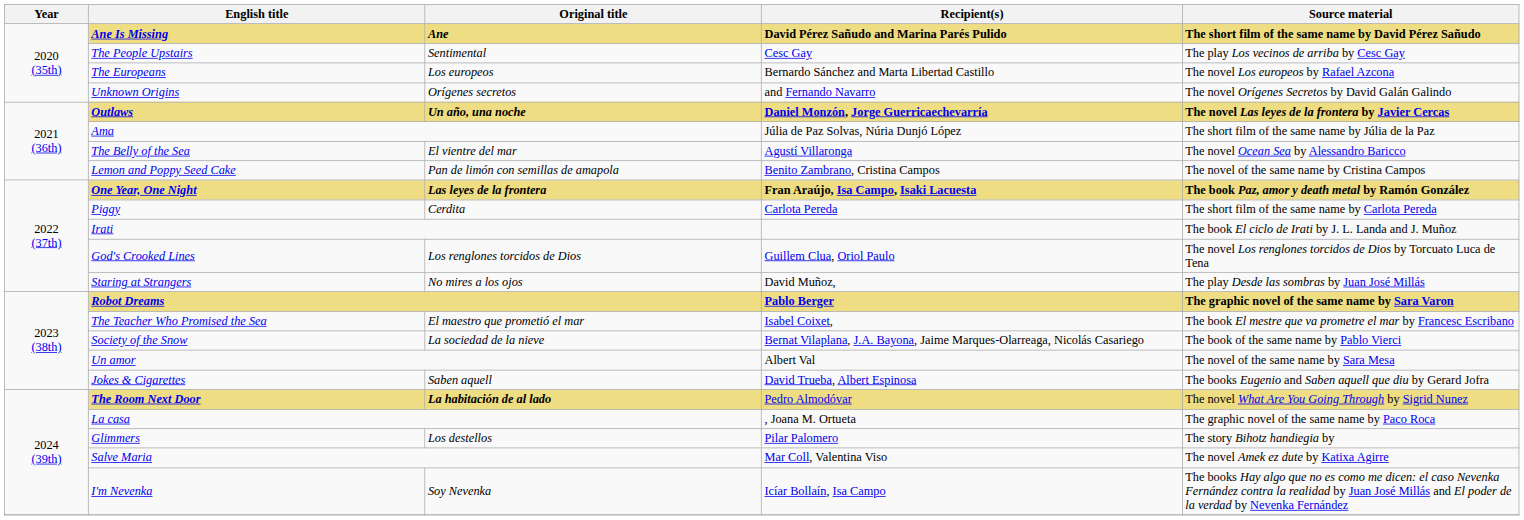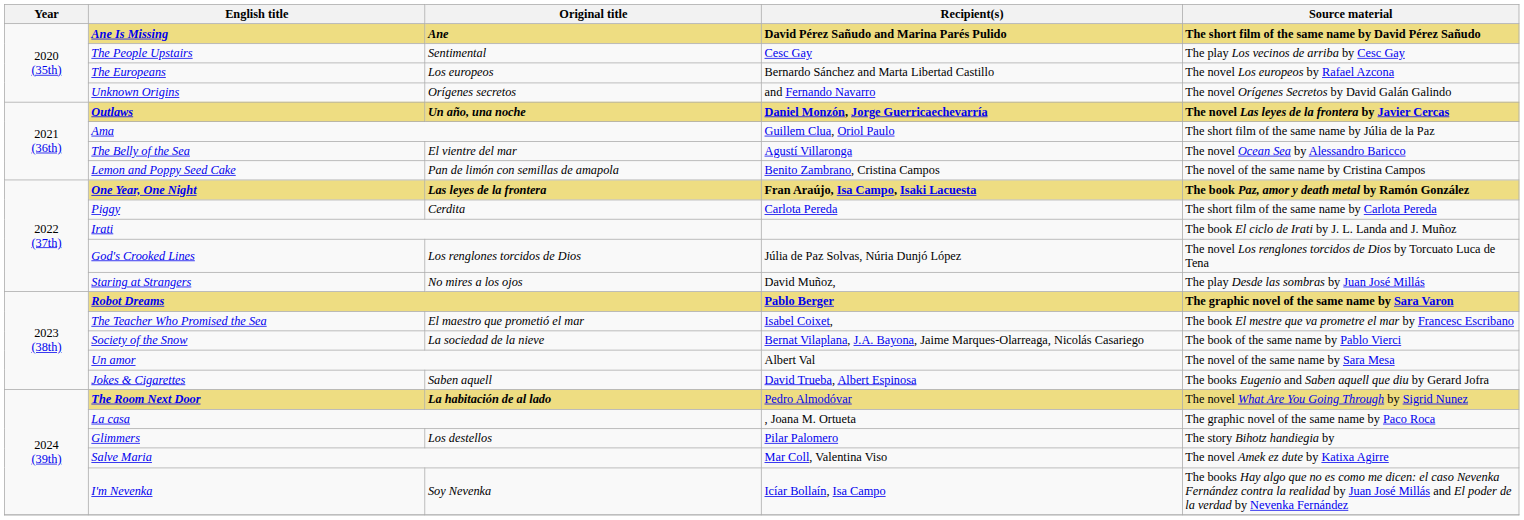 <table class="wikitable sortable" style="text-align:left;"style="width:95%">
 <tr>
 <th scope="col" style="width:5%;">Year</th>
 <th scope="col" style="width:20%;">English title</th>
 <th scope="col" style="width:20%;">Original title</th>
 <th scope="col" style="width:25%;">Recipient(s)</th>
 <th scope="col" style="width:20%;">Source material</th>
 </tr>
 <tr>
 <td rowspan="4" style="text-align:center;">2020<br><a href='#'>(35th)</a><br></td>
 <td style="background:#eedd82;"><strong><em><a href='#'>Ane Is Missing</a></em></strong></td>
 <td style="background:#eedd82;"><strong><em>Ane</em></strong></td>
 <td style="background:#eedd82;"><strong>David Pérez Sañudo and Marina Parés Pulido</strong></td>
 <td style="background:#eedd82;"><strong>The short film of the same name by David Pérez Sañudo</strong></td>
 </tr>
 <tr>
 <td><em><a href='#'>The People Upstairs</a></em></td>
 <td><em>Sentimental</em></td>
 <td><a href='#'>Cesc Gay</a></td>
 <td>The play <em>Los vecinos de arriba</em> by <a href='#'>Cesc Gay</a></td>
 </tr>
 <tr>
 <td><em><a href='#'>The Europeans</a></em></td>
 <td><em>Los europeos</em></td>
 <td>Bernardo Sánchez and Marta Libertad Castillo</td>
 <td>The novel <em>Los europeos</em> by <a href='#'>Rafael Azcona</a></td>
 </tr>
 <tr>
 <td><em><a href='#'>Unknown Origins</a></em></td>
 <td><em>Orígenes secretos</em></td>
 <td> and <a href='#'>Fernando Navarro</a></td>
 <td>The novel <em>Orígenes Secretos</em> by David Galán Galindo</td>
 </tr>
 <tr>
 <td rowspan="4" style="text-align:center;">2021<br><a href='#'>(36th)</a><br></td>
 <td style="background:#eedd82;"><strong><em><a href='#'>Outlaws</a></em></strong></td>
 <td style="background:#eedd82;"><strong><em>Un año, una noche</em></strong></td>
 <td style="background:#eedd82;"><strong><a href='#'>Daniel Monzón</a>, <a href='#'>Jorge Guerricaechevarría</a></strong></td>
 <td style="background:#eedd82;"><strong>The novel <em>Las leyes de la frontera</em> by <a href='#'>Javier Cercas</a></strong></td>
 </tr>
 <tr>
 <td colspan="2"><em><a href='#'>Ama</a></em></td>
-<td>Júlia de Paz Solvas, Núria Dunjó López</td>
+<td><a href='#'>Guillem Clua</a>, <a href='#'>Oriol Paulo</a></td>
 <td>The short film of the same name by Júlia de la Paz</td>
 </tr>
 <tr>
 <td><em><a href='#'>The Belly of the Sea</a></em></td>
 <td><em>El vientre del mar</em></td>
 <td><a href='#'>Agustí Villaronga</a></td>
 <td>The novel <em><a href='#'>Ocean Sea</a></em> by <a href='#'>Alessandro Baricco</a></td>
 </tr>
 <tr>
 <td><em><a href='#'>Lemon and Poppy Seed Cake</a></em></td>
 <td><em>Pan de limón con semillas de amapola</em></td>
 <td><a href='#'>Benito Zambrano</a>, Cristina Campos</td>
 <td>The novel of the same name by Cristina Campos</td>
 </tr>
 <tr>
 <td rowspan="5" style="text-align:center;">2022<br><a href='#'>(37th)</a><br></td>
 <td style="background:#eedd82;"><strong><em><a href='#'>One Year, One Night</a></em></strong></td>
 <td style="background:#eedd82;"><strong><em>Las leyes de la frontera</em></strong></td>
 <td style="background:#eedd82;"><strong>Fran Araújo, <a href='#'>Isa Campo</a>, <a href='#'>Isaki Lacuesta</a></strong></td>
 <td style="background:#eedd82;"><strong>The book <em>Paz, amor y death metal</em> by Ramón González</strong></td>
 </tr>
 <tr>
 <td><em><a href='#'>Piggy</a></em></td>
 <td><em>Cerdita</em></td>
 <td><a href='#'>Carlota Pereda</a></td>
 <td>The short film of the same name by <a href='#'>Carlota Pereda</a></td>
 </tr>
 <tr>
 <td colspan="2"><em><a href='#'>Irati</a></em></td>
 <td></td>
 <td>The book <em>El ciclo de Irati</em> by J. L. Landa and J. Muñoz</td>
 </tr>
 <tr>
 <td><em><a href='#'>God's Crooked Lines</a></em></td>
 <td><em>Los renglones torcidos de Dios</em></td>
-<td><a href='#'>Guillem Clua</a>, <a href='#'>Oriol Paulo</a></td>
+<td>Júlia de Paz Solvas, Núria Dunjó López</td>
 <td>The novel <em>Los renglones torcidos de Dios</em> by Torcuato Luca de Tena</td>
 </tr>
 <tr>
 <td><em><a href='#'>Staring at Strangers</a></em></td>
 <td><em>No mires a los ojos</em></td>
 <td>David Muñoz, </td>
 <td>The play <em>Desde las sombras</em> by <a href='#'>Juan José Millás</a></td>
 </tr>
 <tr>
 <td rowspan="5" style="text-align:center;">2023<br><a href='#'>(38th)</a><br></td>
 <td style="background:#eedd82;" colspan="2"><strong><em><a href='#'>Robot Dreams</a></em></strong></td>
 <td style="background:#eedd82;"><strong><a href='#'>Pablo Berger</a></strong></td>
 <td style="background:#eedd82;"><strong>The graphic novel of the same name by <a href='#'>Sara Varon</a></strong></td>
 </tr>
 <tr>
 <td><em><a href='#'>The Teacher Who Promised the Sea</a></em></td>
 <td><em>El maestro que prometió el mar</em></td>
 <td><a href='#'>Isabel Coixet</a>, </td>
 <td>The book <em>El mestre que va prometre el mar</em> by <a href='#'>Francesc Escribano</a></td>
 </tr>
 <tr>
 <td><em><a href='#'>Society of the Snow</a></em></td>
 <td><em>La sociedad de la nieve</em></td>
 <td><a href='#'>Bernat Vilaplana</a>, <a href='#'>J.A. Bayona</a>, Jaime Marques-Olarreaga, Nicolás Casariego</td>
 <td>The book of the same name by <a href='#'>Pablo Vierci</a></td>
 </tr>
 <tr>
 <td colspan="2"><em><a href='#'>Un amor</a></em></td>
 <td>Albert Val</td>
 <td>The novel of the same name by <a href='#'>Sara Mesa</a></td>
 </tr>
 <tr>
 <td><em><a href='#'>Jokes & Cigarettes</a></em></td>
 <td><em>Saben aquell</em></td>
 <td><a href='#'>David Trueba</a>, <a href='#'>Albert Espinosa</a></td>
 <td>The books <em>Eugenio</em> and <em>Saben aquell que diu</em> by Gerard Jofra</td>
 </tr>
 <tr>
 <td rowspan="5" style="text-align:center;">2024<br><a href='#'>(39th)</a><br></td>
 <td style="background:#eedd82;"><strong><em><a href='#'>The Room Next Door</a></em></strong></td>
 <td style="background:#eedd82;"><strong><em>La habitación de al lado<strong></td>
 <td style="background:#eedd82;"></strong><a href='#'>Pedro Almodóvar</a><strong></td>
 <td style="background:#eedd82;"></strong>The novel <em><a href='#'>What Are You Going Through</a></em> by <a href='#'>Sigrid Nunez</a><strong></td>
 </tr>
 <tr>
 <td colspan="2"><em><a href='#'>La casa</a></em></td>
 <td>, Joana M. Ortueta</td>
 <td>The graphic novel of the same name by <a href='#'>Paco Roca</a></td>
 </tr>
 <tr>
 <td><em><a href='#'>Glimmers</a></em></td>
 <td><em>Los destellos</em></td>
 <td><a href='#'>Pilar Palomero</a></td>
 <td>The story <em>Bihotz handiegia</em> by </td>
 </tr>
 <tr>
 <td colspan="2"><em><a href='#'>Salve Maria</a></em></td>
 <td><a href='#'>Mar Coll</a>, Valentina Viso</td>
 <td>The novel <em>Amek ez dute</em> by <a href='#'>Katixa Agirre</a></td>
 </tr>
 <tr>
 <td><em><a href='#'>I'm Nevenka</a></em></td>
 <td><em>Soy Nevenka</em></td>
 <td><a href='#'>Icíar Bollaín</a>, <a href='#'>Isa Campo</a></td>
 <td>The books <em>Hay algo que no es como me dicen: el caso Nevenka Fernández contra la realidad</em> by <a href='#'>Juan José Millás</a> and <em>El poder de la verdad</em> by <a href='#'>Nevenka Fernández</a></td>
 </tr>
 <tr>
 </tr>
 </table>
